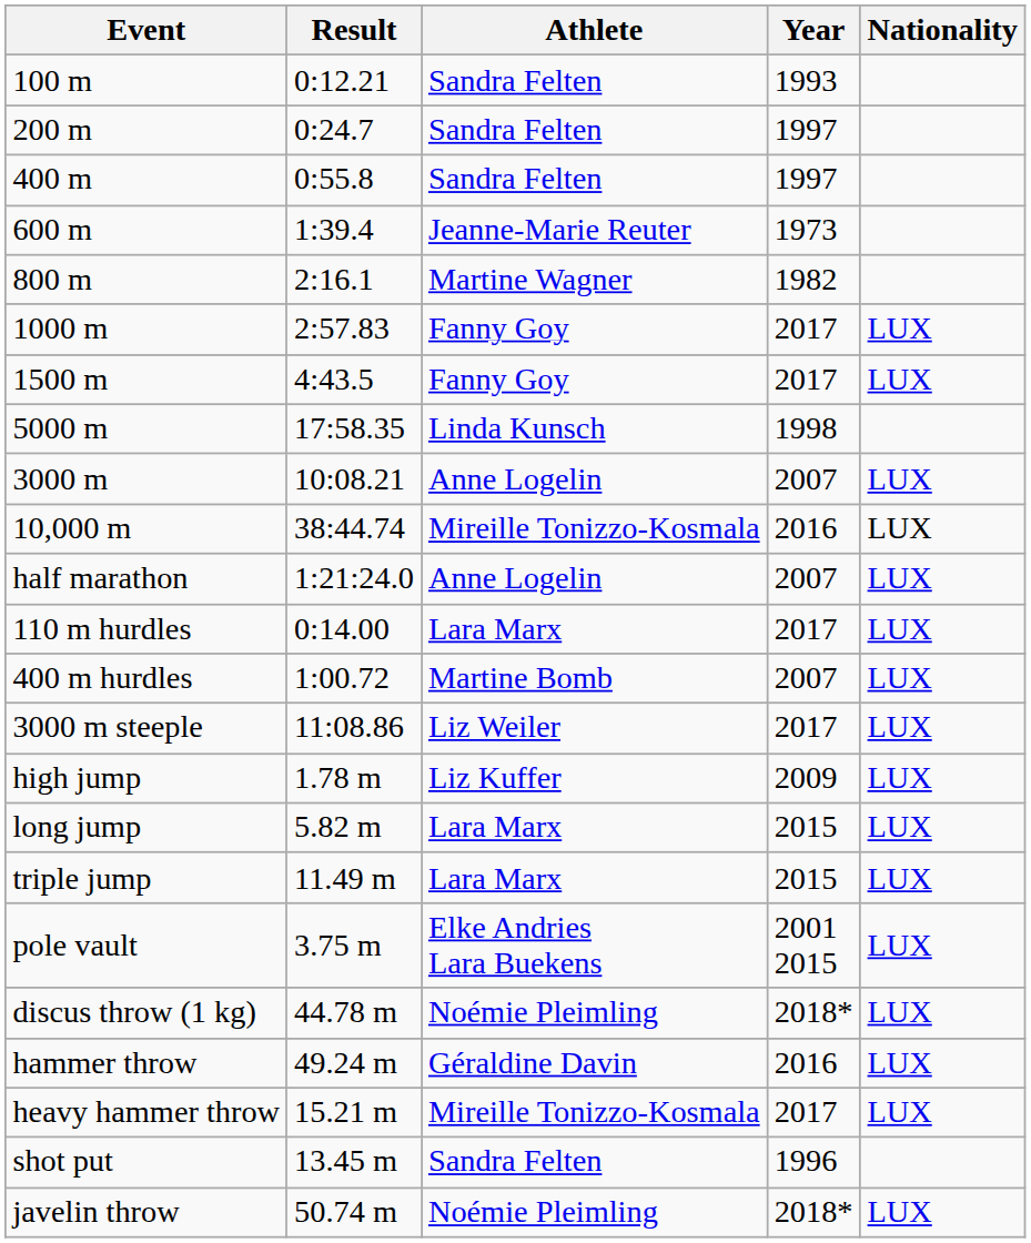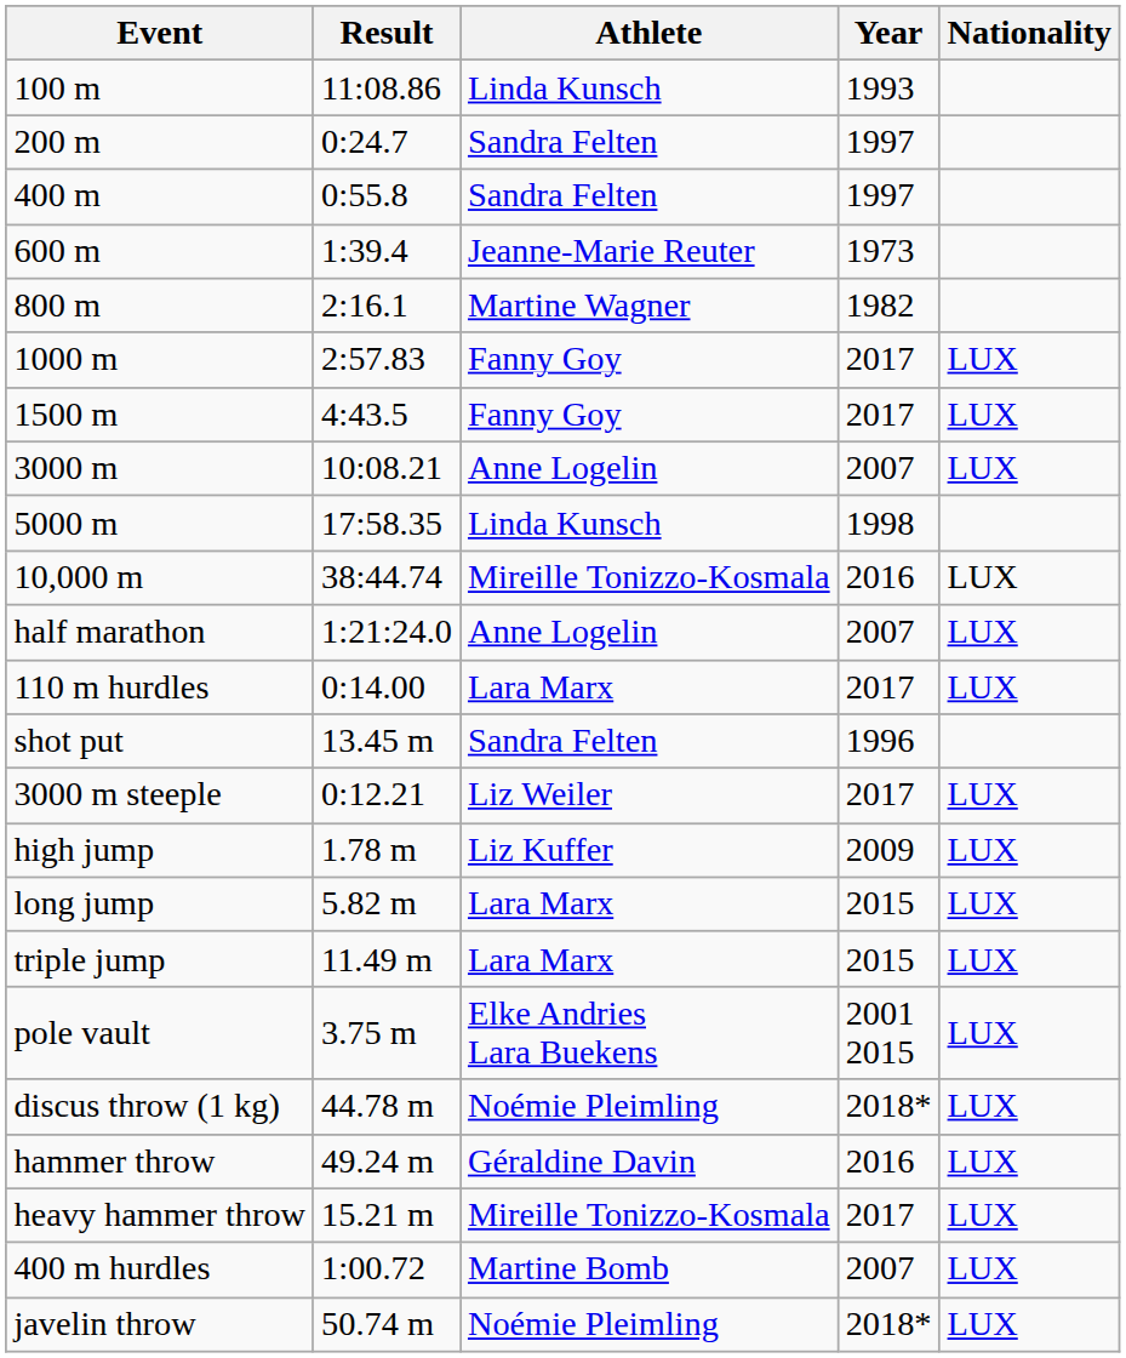 <table class="wikitable">
 <tr>
 <th>Event</th>
 <th>Result</th>
 <th>Athlete</th>
 <th>Year</th>
 <th>Nationality</th>
 </tr>
 <tr>
 <td>100 m</td>
-<td>0:12.21</td>
-<td><a href='#'>Sandra Felten</a></td>
+<td>11:08.86</td>
+<td><a href='#'>Linda Kunsch</a></td>
 <td>1993</td>
 <td></td>
 </tr>
 <tr>
 <td>200 m</td>
 <td>0:24.7</td>
 <td><a href='#'>Sandra Felten</a></td>
 <td>1997</td>
 <td></td>
 </tr>
 <tr>
 <td>400 m</td>
 <td>0:55.8</td>
 <td><a href='#'>Sandra Felten</a></td>
 <td>1997</td>
 <td></td>
 </tr>
 <tr>
 <td>600 m</td>
 <td>1:39.4</td>
 <td><a href='#'>Jeanne-Marie Reuter</a></td>
 <td>1973</td>
 <td></td>
 </tr>
 <tr>
 <td>800 m</td>
 <td>2:16.1</td>
 <td><a href='#'>Martine Wagner</a></td>
 <td>1982</td>
 <td></td>
 </tr>
 <tr>
 <td>1000 m</td>
 <td>2:57.83</td>
 <td><a href='#'>Fanny Goy</a></td>
 <td>2017</td>
 <td><a href='#'>LUX</a></td>
 </tr>
 <tr>
 <td>1500 m</td>
 <td>4:43.5</td>
 <td><a href='#'>Fanny Goy</a></td>
 <td>2017</td>
 <td><a href='#'>LUX</a></td>
 </tr>
 <tr>
+<td>3000 m</td>
+<td>10:08.21</td>
+<td><a href='#'>Anne Logelin</a></td>
+<td>2007</td>
+<td><a href='#'>LUX</a></td>
+</tr>
+<tr>
 <td>5000 m</td>
 <td>17:58.35</td>
 <td><a href='#'>Linda Kunsch</a></td>
 <td>1998</td>
 <td></td>
-</tr>
-<tr>
-<td>3000 m</td>
-<td>10:08.21</td>
-<td><a href='#'>Anne Logelin</a></td>
-<td>2007</td>
-<td><a href='#'>LUX</a></td>
 </tr>
 <tr>
 <td>10,000 m</td>
 <td>38:44.74</td>
 <td><a href='#'>Mireille Tonizzo-Kosmala</a></td>
 <td>2016</td>
 <td>LUX</td>
 </tr>
 <tr>
 <td>half marathon</td>
 <td>1:21:24.0</td>
 <td><a href='#'>Anne Logelin</a></td>
 <td>2007</td>
 <td><a href='#'>LUX</a></td>
 </tr>
 <tr>
 <td>110 m hurdles</td>
 <td>0:14.00</td>
 <td><a href='#'>Lara Marx</a></td>
 <td>2017</td>
 <td><a href='#'>LUX</a></td>
 </tr>
 <tr>
-<td>400 m hurdles</td>
-<td>1:00.72</td>
-<td><a href='#'>Martine Bomb</a></td>
-<td>2007</td>
-<td><a href='#'>LUX</a></td>
+<td>shot put</td>
+<td>13.45 m</td>
+<td><a href='#'>Sandra Felten</a></td>
+<td>1996</td>
+<td></td>
 </tr>
 <tr>
 <td>3000 m steeple</td>
-<td>11:08.86</td>
+<td>0:12.21</td>
 <td><a href='#'>Liz Weiler</a></td>
 <td>2017</td>
 <td><a href='#'>LUX</a></td>
 </tr>
 <tr>
 <td>high jump</td>
 <td>1.78 m</td>
 <td><a href='#'>Liz Kuffer</a></td>
 <td>2009</td>
 <td><a href='#'>LUX</a></td>
 </tr>
 <tr>
 <td>long jump</td>
 <td>5.82 m</td>
 <td><a href='#'>Lara Marx</a></td>
 <td>2015</td>
 <td><a href='#'>LUX</a></td>
 </tr>
 <tr>
 <td>triple jump</td>
 <td>11.49 m</td>
 <td><a href='#'>Lara Marx</a></td>
 <td>2015</td>
 <td><a href='#'>LUX</a></td>
 </tr>
 <tr>
 <td>pole vault</td>
 <td>3.75 m</td>
 <td><a href='#'>Elke Andries</a><br><a href='#'>Lara Buekens</a></td>
 <td>2001<br>2015</td>
 <td><a href='#'>LUX</a></td>
 </tr>
 <tr>
 <td>discus throw (1 kg)</td>
 <td>44.78 m</td>
 <td><a href='#'>Noémie Pleimling</a></td>
 <td>2018*</td>
 <td><a href='#'>LUX</a></td>
 </tr>
 <tr>
 <td>hammer throw</td>
 <td>49.24 m</td>
 <td><a href='#'>Géraldine Davin</a></td>
 <td>2016</td>
 <td><a href='#'>LUX</a></td>
 </tr>
 <tr>
 <td>heavy hammer throw</td>
 <td>15.21 m</td>
 <td><a href='#'>Mireille Tonizzo-Kosmala</a></td>
 <td>2017</td>
 <td><a href='#'>LUX</a></td>
 </tr>
 <tr>
-<td>shot put</td>
-<td>13.45 m</td>
-<td><a href='#'>Sandra Felten</a></td>
-<td>1996</td>
-<td></td>
+<td>400 m hurdles</td>
+<td>1:00.72</td>
+<td><a href='#'>Martine Bomb</a></td>
+<td>2007</td>
+<td><a href='#'>LUX</a></td>
 </tr>
 <tr>
 <td>javelin throw</td>
 <td>50.74 m</td>
 <td><a href='#'>Noémie Pleimling</a></td>
 <td>2018*</td>
 <td><a href='#'>LUX</a></td>
 </tr>
 </table>
